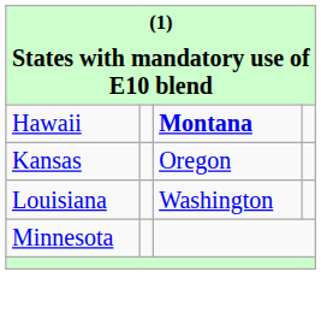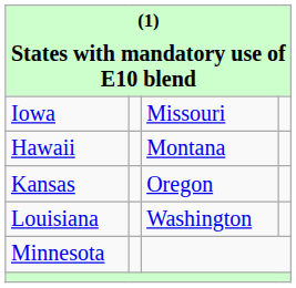 <table class="wikitable" style="float: right; margin-left: 10px">
 <tr>
 <th colspan="4" style="text-align:center; background:#cfc;"> <sup>(1)</sup><br>States with mandatory use of <br>E10 blend</th>
 </tr>
+<tr style="text-align:left;">
+<td><a href='#'>Iowa</a></td>
+<td></td>
+<td><a href='#'>Missouri</a></td>
+<td></td>
+</tr>
 <tr>
 <td><a href='#'>Hawaii</a></td>
 <td></td>
-<td><strong><a href='#'>Montana</a></strong></td>
+<td><a href='#'>Montana</a></td>
 <td></td>
 </tr>
 <tr>
 <td><a href='#'>Kansas</a></td>
 <td></td>
 <td><a href='#'>Oregon</a></td>
 <td></td>
 </tr>
 <tr>
 <td><a href='#'>Louisiana</a></td>
 <td></td>
 <td><a href='#'>Washington</a></td>
 <td></td>
 </tr>
 <tr>
 <td><a href='#'>Minnesota</a></td>
 <td></td>
 </tr>
 <tr>
 <td colspan="4" style="text-align:left; background:#cfc;"></td>
 </tr>
 </table>
